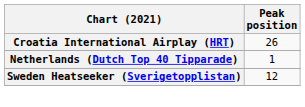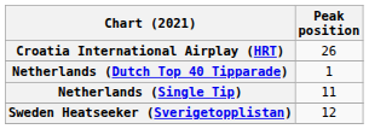 <table class="wikitable sortable plainrowheaders" style="text-align:center">
 <tr>
 <th scope="col">Chart (2021)</th>
 <th scope="col">Peak<br>position</th>
 </tr>
 <tr>
 <th scope="row">Croatia International Airplay (<a href='#'>HRT</a>)</th>
 <td>26</td>
 </tr>
 <tr>
 </tr>
 <tr>
 </tr>
 <tr>
 </tr>
 <tr>
 <th scope="row">Netherlands (<a href='#'>Dutch Top 40 Tipparade</a>)</th>
 <td>1</td>
 </tr>
 <tr>
+<th scope="row">Netherlands (<a href='#'>Single Tip</a>)</th>
+<td>11</td>
+</tr>
+<tr>
 </tr>
 <tr>
 <th scope="row">Sweden Heatseeker (<a href='#'>Sverigetopplistan</a>)</th>
 <td>12</td>
 </tr>
 <tr>
 </tr>
 </table>
